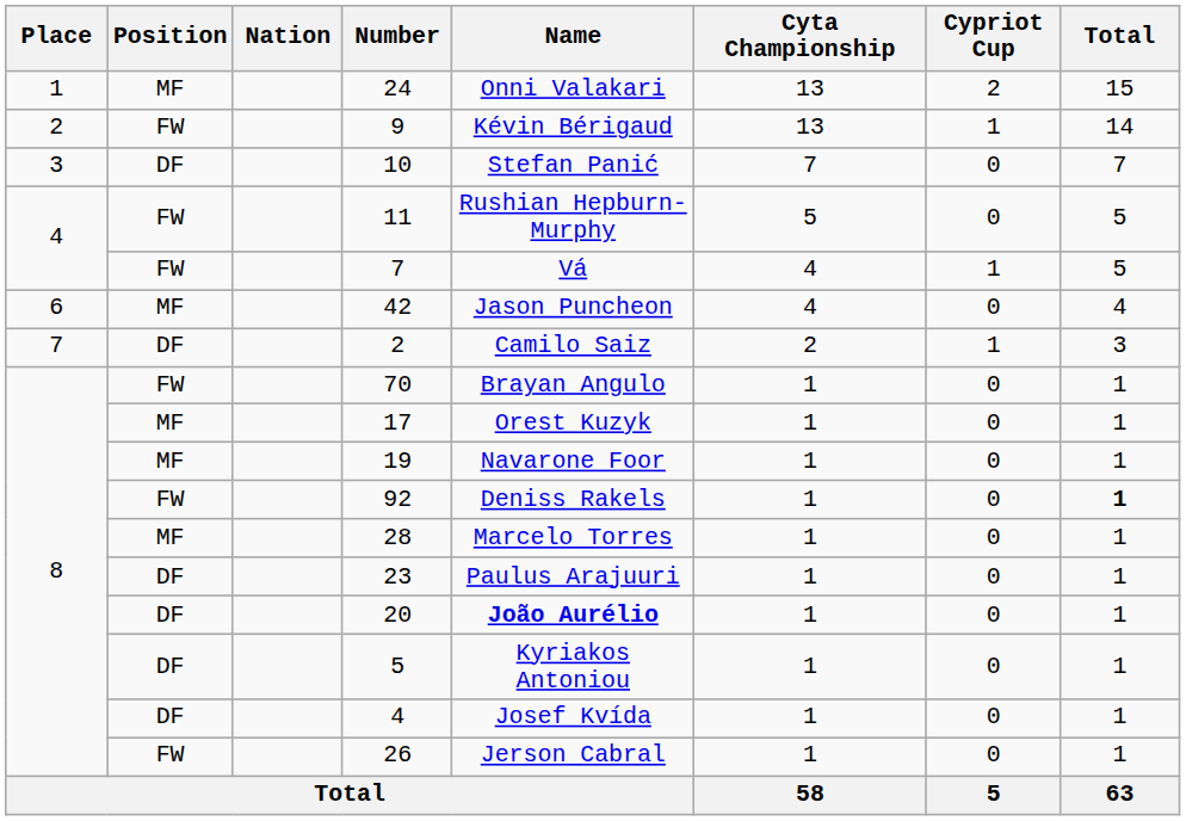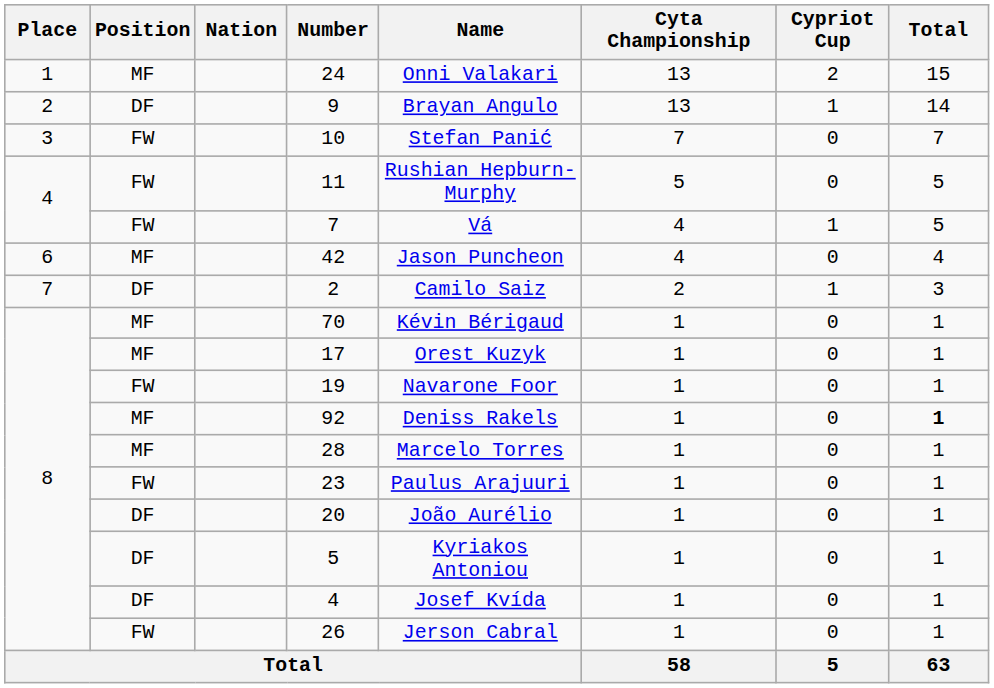 <table class="wikitable" style="font-size: 95%; text-align: center;">
 <tr>
 <th width=60>Place</th>
 <th width=60>Position</th>
 <th width=60>Nation</th>
 <th width=60>Number</th>
 <th width=200>Name</th>
 <th width=150>Cyta Championship</th>
 <th width=80>Cypriot Cup</th>
 <th width=80>Total</th>
 </tr>
 <tr>
 <td>1</td>
 <td>MF</td>
 <td></td>
 <td>24</td>
 <td><a href='#'>Onni Valakari</a></td>
 <td>13</td>
 <td>2</td>
 <td>15</td>
 </tr>
 <tr>
 <td>2</td>
-<td>FW</td>
+<td>DF</td>
 <td></td>
 <td>9</td>
-<td><a href='#'>Kévin Bérigaud</a></td>
+<td><a href='#'>Brayan Angulo</a></td>
 <td>13</td>
 <td>1</td>
 <td>14</td>
 </tr>
 <tr>
 <td>3</td>
-<td>DF</td>
+<td>FW</td>
 <td></td>
 <td>10</td>
 <td><a href='#'>Stefan Panić</a></td>
 <td>7</td>
 <td>0</td>
 <td>7</td>
 </tr>
 <tr>
 <td rowspan="2">4</td>
 <td>FW</td>
 <td></td>
 <td>11</td>
 <td><a href='#'>Rushian Hepburn-Murphy</a></td>
 <td>5</td>
 <td>0</td>
 <td>5</td>
 </tr>
 <tr>
 <td>FW</td>
 <td></td>
 <td>7</td>
 <td><a href='#'>Vá</a></td>
 <td>4</td>
 <td>1</td>
 <td>5</td>
 </tr>
 <tr>
 <td>6</td>
 <td>MF</td>
 <td></td>
 <td>42</td>
 <td><a href='#'>Jason Puncheon</a></td>
 <td>4</td>
 <td>0</td>
 <td>4</td>
 </tr>
 <tr>
 <td>7</td>
 <td>DF</td>
 <td></td>
 <td>2</td>
 <td><a href='#'>Camilo Saiz</a></td>
 <td>2</td>
 <td>1</td>
 <td>3</td>
 </tr>
 <tr>
 <td rowspan="10">8</td>
-<td>FW</td>
+<td>MF</td>
 <td></td>
 <td>70</td>
-<td><a href='#'>Brayan Angulo</a></td>
+<td><a href='#'>Kévin Bérigaud</a></td>
 <td>1</td>
 <td>0</td>
 <td>1</td>
 </tr>
 <tr>
 <td>MF</td>
 <td></td>
 <td>17</td>
 <td><a href='#'>Orest Kuzyk</a></td>
 <td>1</td>
 <td>0</td>
 <td>1</td>
 </tr>
 <tr>
-<td>MF</td>
+<td>FW</td>
 <td></td>
 <td>19</td>
 <td><a href='#'>Navarone Foor</a></td>
 <td>1</td>
 <td>0</td>
 <td>1</td>
 </tr>
 <tr>
-<td>FW</td>
+<td>MF</td>
 <td></td>
 <td>92</td>
 <td><a href='#'>Deniss Rakels</a></td>
 <td>1</td>
 <td>0</td>
 <td><strong>1</strong></td>
 </tr>
 <tr>
 <td>MF</td>
 <td></td>
 <td>28</td>
 <td><a href='#'>Marcelo Torres</a></td>
 <td>1</td>
 <td>0</td>
 <td>1</td>
 </tr>
 <tr>
-<td>DF</td>
+<td>FW</td>
 <td></td>
 <td>23</td>
 <td><a href='#'>Paulus Arajuuri</a></td>
 <td>1</td>
 <td>0</td>
 <td>1</td>
 </tr>
 <tr>
 <td>DF</td>
 <td></td>
 <td>20</td>
-<td><strong><a href='#'>João Aurélio</a></strong></td>
+<td><a href='#'>João Aurélio</a></td>
 <td>1</td>
 <td>0</td>
 <td>1</td>
 </tr>
 <tr>
 <td>DF</td>
 <td></td>
 <td>5</td>
 <td><a href='#'>Kyriakos Antoniou</a></td>
 <td>1</td>
 <td>0</td>
 <td>1</td>
 </tr>
 <tr>
 <td>DF</td>
 <td></td>
 <td>4</td>
 <td><a href='#'>Josef Kvída</a></td>
 <td>1</td>
 <td>0</td>
 <td>1</td>
 </tr>
 <tr>
 <td>FW</td>
 <td></td>
 <td>26</td>
 <td><a href='#'>Jerson Cabral</a></td>
 <td>1</td>
 <td>0</td>
 <td>1</td>
 </tr>
 <tr>
 <th colspan=5>Total</th>
 <th>58</th>
 <th>5</th>
 <th>63</th>
 </tr>
 </table>
